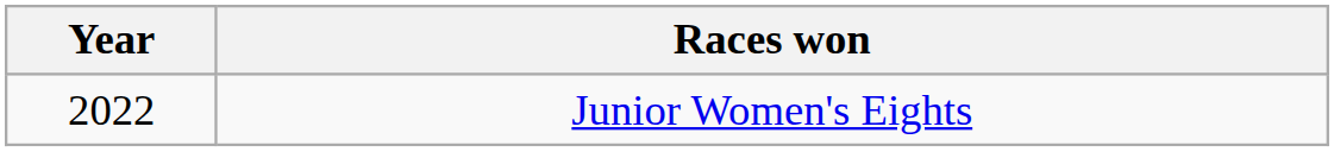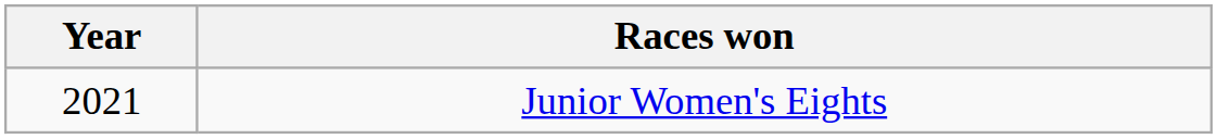 <table class="wikitable" style="text-align:center">
 <tr>
 <th width=70>Year</th>
 <th width=400>Races won</th>
 </tr>
 <tr>
-<td>2022</td>
+<td>2021</td>
 <td><a href='#'>Junior Women's Eights</a></td>
 </tr>
 </table>
